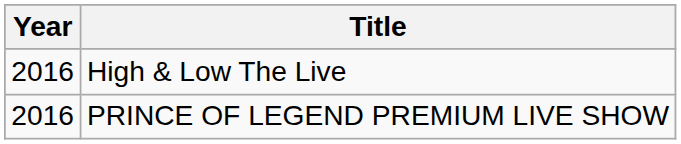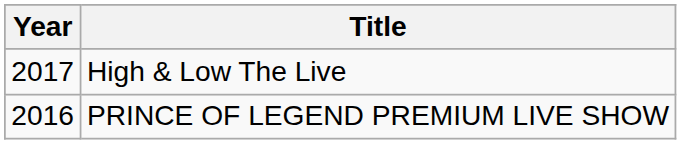 <table class="wikitable">
 <tr>
 <th>Year</th>
 <th>Title</th>
 </tr>
 <tr>
-<td>2016</td>
+<td>2017</td>
 <td>High & Low The Live</td>
 </tr>
 <tr>
 <td>2016</td>
 <td>PRINCE OF LEGEND PREMIUM LIVE SHOW</td>
 </tr>
 </table>
